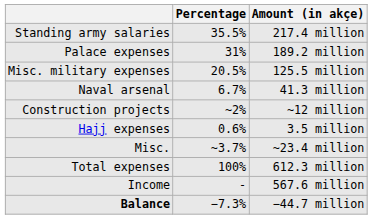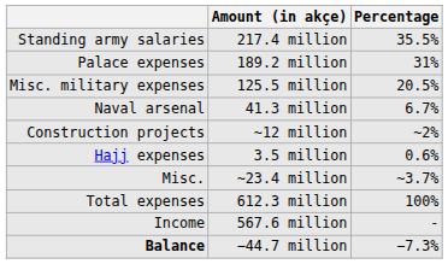 <table class="wikitable" align=right style="margin:0 0 1em 1em">
 <tr>
 <th></th>
+<th>Amount (in akçe)</th>
 <th>Percentage</th>
-<th>Amount (in akçe)</th>
 </tr>
 <tr bgcolor="#E8E8E8" align=right>
 <td>Standing army salaries</td>
+<td>217.4 million</td>
 <td>35.5%</td>
-<td>217.4 million</td>
 </tr>
 <tr bgcolor="#E8E8E8" align=right>
 <td>Palace expenses</td>
+<td>189.2 million</td>
 <td>31%</td>
-<td>189.2 million</td>
 </tr>
 <tr bgcolor="#E8E8E8" align=right>
 <td>Misc. military expenses</td>
+<td>125.5 million</td>
 <td>20.5%</td>
-<td>125.5 million</td>
 </tr>
 <tr bgcolor="#E8E8E8" align=right>
 <td>Naval arsenal</td>
+<td>41.3 million</td>
 <td>6.7%</td>
-<td>41.3 million</td>
 </tr>
 <tr bgcolor="#E8E8E8" align=right>
 <td>Construction projects</td>
+<td>~12 million</td>
 <td>~2%</td>
-<td>~12 million</td>
 </tr>
 <tr bgcolor="#E8E8E8" align=right>
 <td><a href='#'>Hajj</a> expenses</td>
+<td>3.5 million</td>
 <td>0.6%</td>
-<td>3.5 million</td>
 </tr>
 <tr bgcolor="#E8E8E8" align=right>
 <td>Misc.</td>
+<td>~23.4 million</td>
 <td>~3.7%</td>
-<td>~23.4 million</td>
 </tr>
 <tr bgcolor="#E8E8E8" align=right>
 <td>Total expenses</td>
+<td>612.3 million</td>
 <td>100%</td>
-<td>612.3 million</td>
 </tr>
 <tr bgcolor="#E8E8E8" align=right>
 <td>Income</td>
+<td>567.6 million</td>
 <td>-</td>
-<td>567.6 million</td>
 </tr>
 <tr bgcolor="#E8E8E8" align=right>
 <td><strong>Balance</strong></td>
+<td>−44.7 million</td>
 <td>−7.3%</td>
-<td>−44.7 million</td>
 </tr>
 </table>
